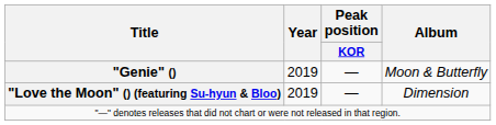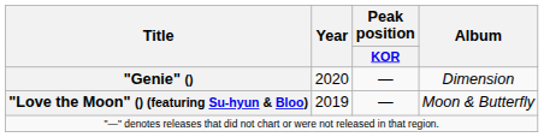 <table class="wikitable plainrowheaders" style="text-align:center;">
 <tr>
 <th scope="col" rowspan="2">Title</th>
 <th scope="col" rowspan="2">Year</th>
 <th scope="col" colspan="1">Peak<br>position</th>
 <th scope="col" rowspan="2">Album</th>
 </tr>
 <tr>
 <th scope="col" style="width:2.5em;font-size:85%;"><a href='#'>KOR</a></th>
 </tr>
 <tr>
 <th scope="row">"Genie" <small>()</small></th>
+<td>2020</td>
+<td>—</td>
+<td><em>Dimension</em></td>
+</tr>
+<tr>
+<th scope="row">"Love the Moon" <small>() (featuring <a href='#'>Su-hyun</a> & <a href='#'>Bloo</a>)</small></th>
 <td>2019</td>
 <td>—</td>
 <td><em>Moon & Butterfly</em></td>
 </tr>
 <tr>
-<th scope="row">"Love the Moon" <small>() (featuring <a href='#'>Su-hyun</a> & <a href='#'>Bloo</a>)</small></th>
-<td>2019</td>
-<td>—</td>
-<td><em>Dimension</em></td>
-</tr>
-<tr>
 <td colspan="6" style="font-size:8pt;">"—" denotes releases that did not chart or were not released in that region.</td>
 </tr>
 </table>
